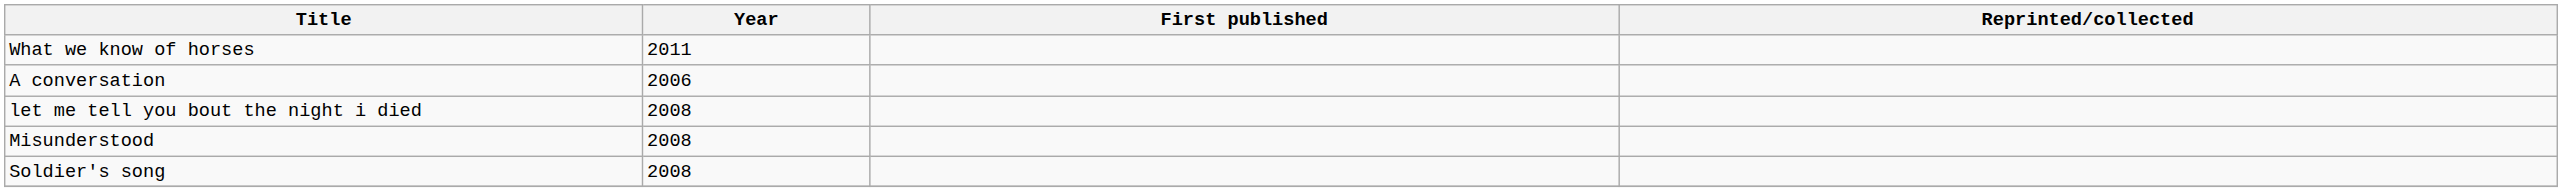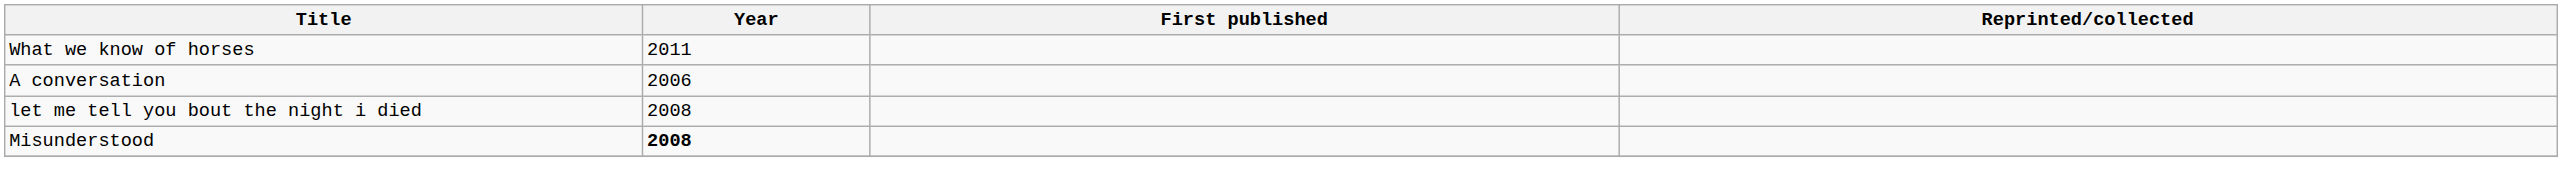 <table class='wikitable sortable' width='90%'>
 <tr>
 <th width=25%>Title</th>
 <th>Year</th>
 <th>First published</th>
 <th>Reprinted/collected</th>
 </tr>
 <tr>
 <td>What we know of horses</td>
 <td>2011</td>
 <td></td>
 <td></td>
 </tr>
 <tr>
 <td>A conversation</td>
 <td>2006</td>
 <td></td>
 <td></td>
 </tr>
 <tr>
 <td>let me tell you bout the night i died</td>
 <td>2008</td>
 <td></td>
 <td></td>
 </tr>
 <tr>
 <td>Misunderstood</td>
-<td>2008</td>
-<td></td>
-<td></td>
-</tr>
-<tr>
-<td>Soldier's song</td>
-<td>2008</td>
+<td><strong>2008</strong></td>
 <td></td>
 <td></td>
 </tr>
 <tr>
 </tr>
 </table>
